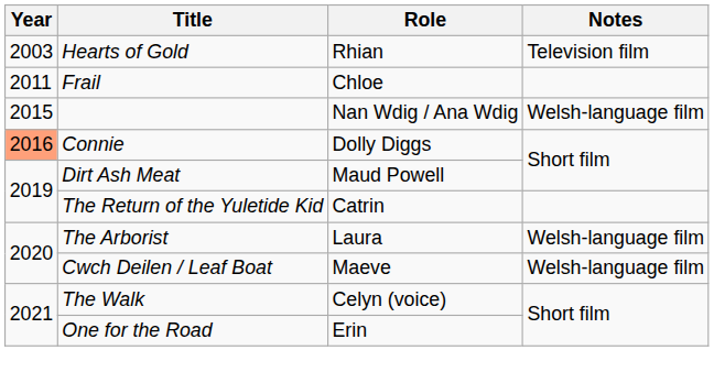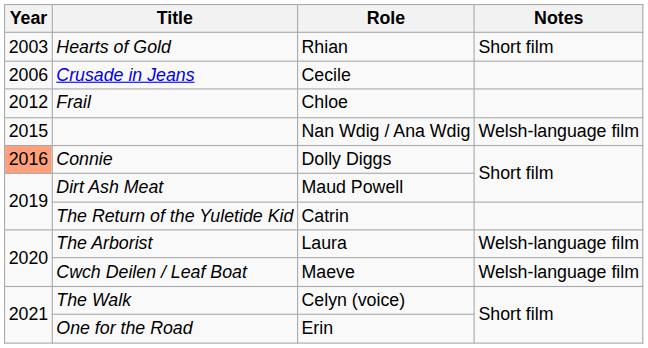 <table class="wikitable sortable">
 <tr>
 <th>Year</th>
 <th>Title</th>
 <th>Role</th>
 <th class="unsortable">Notes</th>
 </tr>
 <tr>
 <td>2003</td>
 <td><em>Hearts of Gold</em></td>
 <td>Rhian</td>
-<td>Television film</td>
+<td>Short film</td>
 </tr>
 <tr>
-<td>2011</td>
+<td>2006</td>
+<td><em><a href='#'>Crusade in Jeans</a></em></td>
+<td>Cecile</td>
+<td></td>
+</tr>
+<tr>
+<td>2012</td>
 <td><em>Frail</em></td>
 <td>Chloe</td>
 <td></td>
 </tr>
 <tr>
 <td>2015</td>
 <td><em></em></td>
 <td>Nan Wdig / Ana Wdig</td>
 <td>Welsh-language film</td>
 </tr>
 <tr>
 <td style="background: lightsalmon;">2016</td>
 <td><em>Connie</em></td>
 <td>Dolly Diggs</td>
 <td rowspan="2">Short film</td>
 </tr>
 <tr>
 <td rowspan="2">2019</td>
 <td><em>Dirt Ash Meat</em></td>
 <td>Maud Powell</td>
 </tr>
 <tr>
 <td><em>The Return of the Yuletide Kid</em></td>
 <td>Catrin</td>
 <td></td>
 </tr>
 <tr>
 <td rowspan="2">2020</td>
 <td><em>The Arborist</em></td>
 <td>Laura</td>
 <td>Welsh-language film</td>
 </tr>
 <tr>
 <td><em>Cwch Deilen / Leaf Boat</em></td>
 <td>Maeve</td>
 <td>Welsh-language film</td>
 </tr>
 <tr>
 <td rowspan="2">2021</td>
 <td><em>The Walk</em></td>
 <td>Celyn (voice)</td>
 <td rowspan="2">Short film</td>
 </tr>
 <tr>
 <td><em>One for the Road</em></td>
 <td>Erin</td>
 </tr>
 </table>
